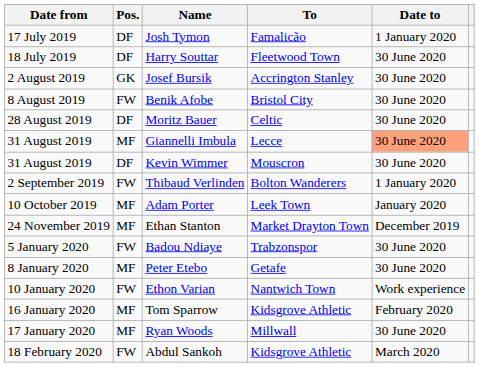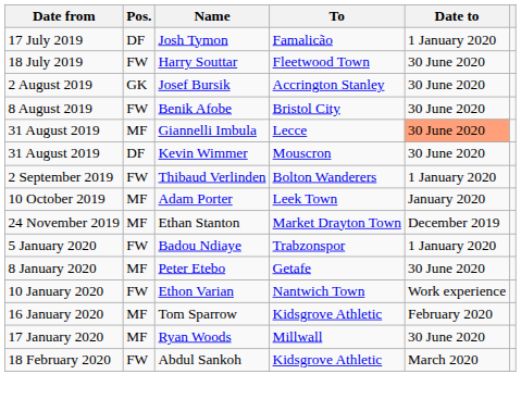 <table class="wikitable">
 <tr>
 <th>Date from</th>
 <th>Pos.</th>
 <th>Name</th>
 <th>To</th>
 <th>Date to</th>
 <th></th>
 </tr>
 <tr>
 <td>17 July 2019</td>
 <td>DF</td>
 <td> <a href='#'>Josh Tymon</a></td>
 <td> <a href='#'>Famalicão</a></td>
 <td>1 January 2020</td>
 <td></td>
 </tr>
 <tr>
 <td>18 July 2019</td>
-<td>DF</td>
+<td>FW</td>
 <td> <a href='#'>Harry Souttar</a></td>
 <td> <a href='#'>Fleetwood Town</a></td>
 <td>30 June 2020</td>
 <td></td>
 </tr>
 <tr>
 <td>2 August 2019</td>
 <td>GK</td>
 <td> <a href='#'>Josef Bursik</a></td>
 <td> <a href='#'>Accrington Stanley</a></td>
 <td>30 June 2020</td>
 <td></td>
 </tr>
 <tr>
 <td>8 August 2019</td>
 <td>FW</td>
 <td> <a href='#'>Benik Afobe</a></td>
 <td> <a href='#'>Bristol City</a></td>
-<td>30 June 2020</td>
-<td></td>
-</tr>
-<tr>
-<td>28 August 2019</td>
-<td>DF</td>
-<td> <a href='#'>Moritz Bauer</a></td>
-<td> <a href='#'>Celtic</a></td>
 <td>30 June 2020</td>
 <td></td>
 </tr>
 <tr>
 <td>31 August 2019</td>
 <td>MF</td>
 <td> <a href='#'>Giannelli Imbula</a></td>
 <td> <a href='#'>Lecce</a></td>
 <td style="background: lightsalmon;">30 June 2020</td>
 <td></td>
 </tr>
 <tr>
 <td>31 August 2019</td>
 <td>DF</td>
 <td> <a href='#'>Kevin Wimmer</a></td>
 <td> <a href='#'>Mouscron</a></td>
 <td>30 June 2020</td>
 <td></td>
 </tr>
 <tr>
 <td>2 September 2019</td>
 <td>FW</td>
 <td> <a href='#'>Thibaud Verlinden</a></td>
 <td> <a href='#'>Bolton Wanderers</a></td>
 <td>1 January 2020</td>
 <td></td>
 </tr>
 <tr>
 <td>10 October 2019</td>
 <td>MF</td>
 <td> <a href='#'>Adam Porter</a></td>
 <td> <a href='#'>Leek Town</a></td>
 <td>January 2020</td>
 <td></td>
 </tr>
 <tr>
 <td>24 November 2019</td>
 <td>MF</td>
 <td> Ethan Stanton</td>
 <td> <a href='#'>Market Drayton Town</a></td>
 <td>December 2019</td>
 <td></td>
 </tr>
 <tr>
 <td>5 January 2020</td>
 <td>FW</td>
 <td> <a href='#'>Badou Ndiaye</a></td>
 <td> <a href='#'>Trabzonspor</a></td>
-<td>30 June 2020</td>
+<td>1 January 2020</td>
 <td></td>
 </tr>
 <tr>
 <td>8 January 2020</td>
 <td>MF</td>
 <td> <a href='#'>Peter Etebo</a></td>
 <td> <a href='#'>Getafe</a></td>
 <td>30 June 2020</td>
 <td></td>
 </tr>
 <tr>
 <td>10 January 2020</td>
 <td>FW</td>
 <td> <a href='#'>Ethon Varian</a></td>
 <td> <a href='#'>Nantwich Town</a></td>
 <td>Work experience</td>
 <td></td>
 </tr>
 <tr>
 <td>16 January 2020</td>
 <td>MF</td>
 <td> Tom Sparrow</td>
 <td> <a href='#'>Kidsgrove Athletic</a></td>
 <td>February 2020</td>
 <td></td>
 </tr>
 <tr>
 <td>17 January 2020</td>
 <td>MF</td>
 <td> <a href='#'>Ryan Woods</a></td>
 <td> <a href='#'>Millwall</a></td>
 <td>30 June 2020</td>
 <td></td>
 </tr>
 <tr>
 <td>18 February 2020</td>
 <td>FW</td>
 <td> Abdul Sankoh</td>
 <td> <a href='#'>Kidsgrove Athletic</a></td>
 <td>March 2020</td>
 <td></td>
 </tr>
 </table>
